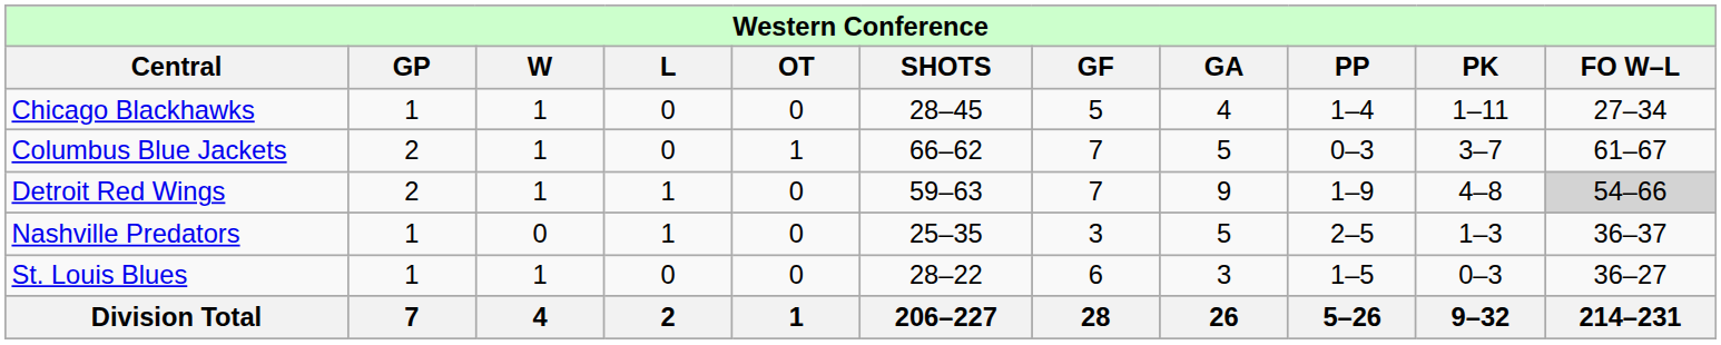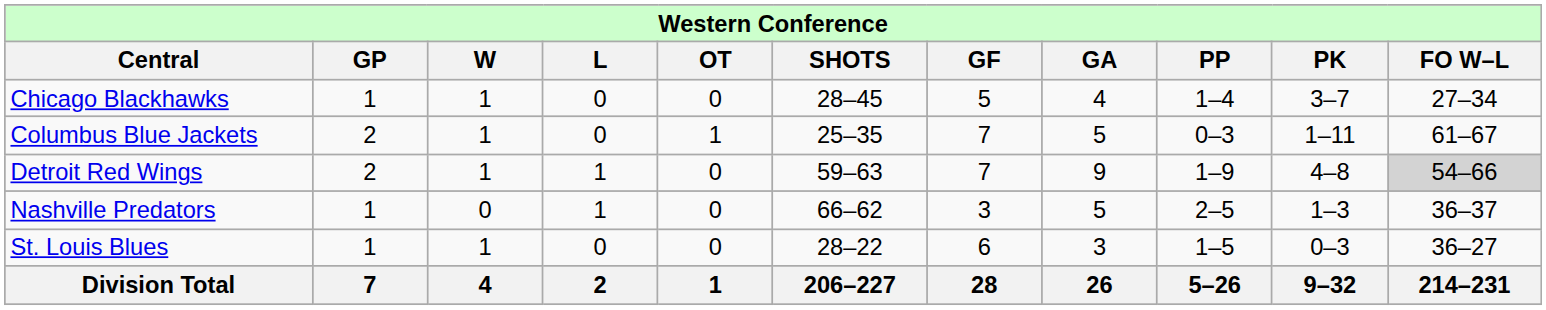 <table class="wikitable" style="text-align:center; width:65em; font-size:85%;">
 <tr style="background:#cfc; font-weight:bold;">
 <td colspan=11>Western Conference</td>
 </tr>
 <tr>
 <th width="20%">Central</th>
 <th width="7.5%">GP</th>
 <th width="7.5%">W</th>
 <th width="7.5%">L</th>
 <th width="7.5%">OT</th>
 <th width="10%">SHOTS</th>
 <th width="7.5%">GF</th>
 <th width="7.5%">GA</th>
 <th width="7.5%">PP</th>
 <th width="7.5%">PK</th>
 <th width="10%">FO W–L</th>
 </tr>
 <tr>
 <td align=left><a href='#'>Chicago Blackhawks</a></td>
 <td>1</td>
 <td>1</td>
 <td>0</td>
 <td>0</td>
 <td>28–45</td>
 <td>5</td>
 <td>4</td>
 <td>1–4</td>
-<td>1–11</td>
+<td>3–7</td>
 <td>27–34</td>
 </tr>
 <tr>
 <td align=left><a href='#'>Columbus Blue Jackets</a></td>
 <td>2</td>
 <td>1</td>
 <td>0</td>
 <td>1</td>
-<td>66–62</td>
+<td>25–35</td>
 <td>7</td>
 <td>5</td>
 <td>0–3</td>
-<td>3–7</td>
+<td>1–11</td>
 <td>61–67</td>
 </tr>
 <tr>
 <td align=left><a href='#'>Detroit Red Wings</a></td>
 <td>2</td>
 <td>1</td>
 <td>1</td>
 <td>0</td>
 <td>59–63</td>
 <td>7</td>
 <td>9</td>
 <td>1–9</td>
 <td>4–8</td>
 <td style="background: lightgrey;">54–66</td>
 </tr>
 <tr>
 <td align=left><a href='#'>Nashville Predators</a></td>
 <td>1</td>
 <td>0</td>
 <td>1</td>
 <td>0</td>
-<td>25–35</td>
+<td>66–62</td>
 <td>3</td>
 <td>5</td>
 <td>2–5</td>
 <td>1–3</td>
 <td>36–37</td>
 </tr>
 <tr>
 <td align=left><a href='#'>St. Louis Blues</a></td>
 <td>1</td>
 <td>1</td>
 <td>0</td>
 <td>0</td>
 <td>28–22</td>
 <td>6</td>
 <td>3</td>
 <td>1–5</td>
 <td>0–3</td>
 <td>36–27</td>
 </tr>
 <tr>
 <th>Division Total</th>
 <th>7</th>
 <th>4</th>
 <th>2</th>
 <th>1</th>
 <th>206–227</th>
 <th>28</th>
 <th>26</th>
 <th>5–26</th>
 <th>9–32</th>
 <th>214–231</th>
 </tr>
 </table>
